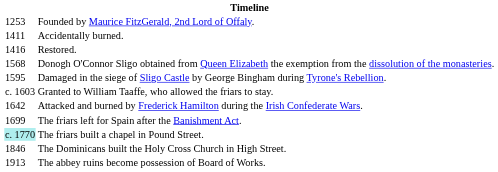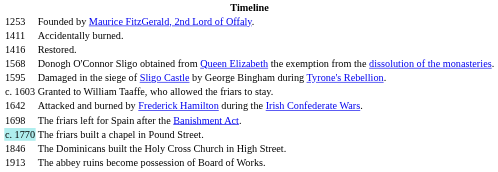 <table>
 <tr>
 <th colspan=3>Timeline</th>
 </tr>
 <tr>
 <td>1253</td>
 <td>Founded by <a href='#'>Maurice FitzGerald, 2nd Lord of Offaly</a>.</td>
 </tr>
 <tr>
 <td>1411</td>
 <td>Accidentally burned.</td>
 </tr>
 <tr>
 <td>1416</td>
 <td>Restored.</td>
 </tr>
 <tr>
 <td>1568</td>
 <td>Donogh O'Connor Sligo obtained from <a href='#'>Queen Elizabeth</a> the exemption from the <a href='#'>dissolution of the monasteries</a>.</td>
 </tr>
 <tr>
 <td>1595</td>
 <td>Damaged in the siege of <a href='#'>Sligo Castle</a> by George Bingham during <a href='#'>Tyrone's Rebellion</a>.</td>
 </tr>
 <tr>
 <td>c. 1603</td>
 <td>Granted to William Taaffe, who allowed the friars to stay.</td>
 </tr>
 <tr>
 <td>1642</td>
 <td>Attacked and burned by <a href='#'>Frederick Hamilton</a> during the <a href='#'>Irish Confederate Wars</a>.</td>
 </tr>
 <tr>
-<td>1699</td>
+<td>1698</td>
 <td>The friars left for Spain after the <a href='#'>Banishment Act</a>.</td>
 </tr>
 <tr>
 <td style="background: paleturquoise;">c. 1770</td>
 <td>The friars built a chapel in Pound Street.</td>
 </tr>
 <tr>
 <td>1846</td>
 <td>The Dominicans built the Holy Cross Church in High Street.</td>
 </tr>
 <tr>
 <td>1913</td>
 <td>The abbey ruins become possession of Board of Works.</td>
 </tr>
 </table>
